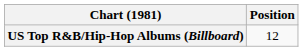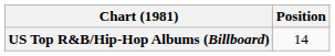 <table class="wikitable plainrowheaders" style="text-align:center">
 <tr>
 <th scope="col">Chart (1981)</th>
 <th scope="col">Position</th>
 </tr>
 <tr>
 <th scope="row">US Top R&B/Hip-Hop Albums (<em>Billboard</em>)</th>
-<td>12</td>
+<td>14</td>
 </tr>
 </table>
